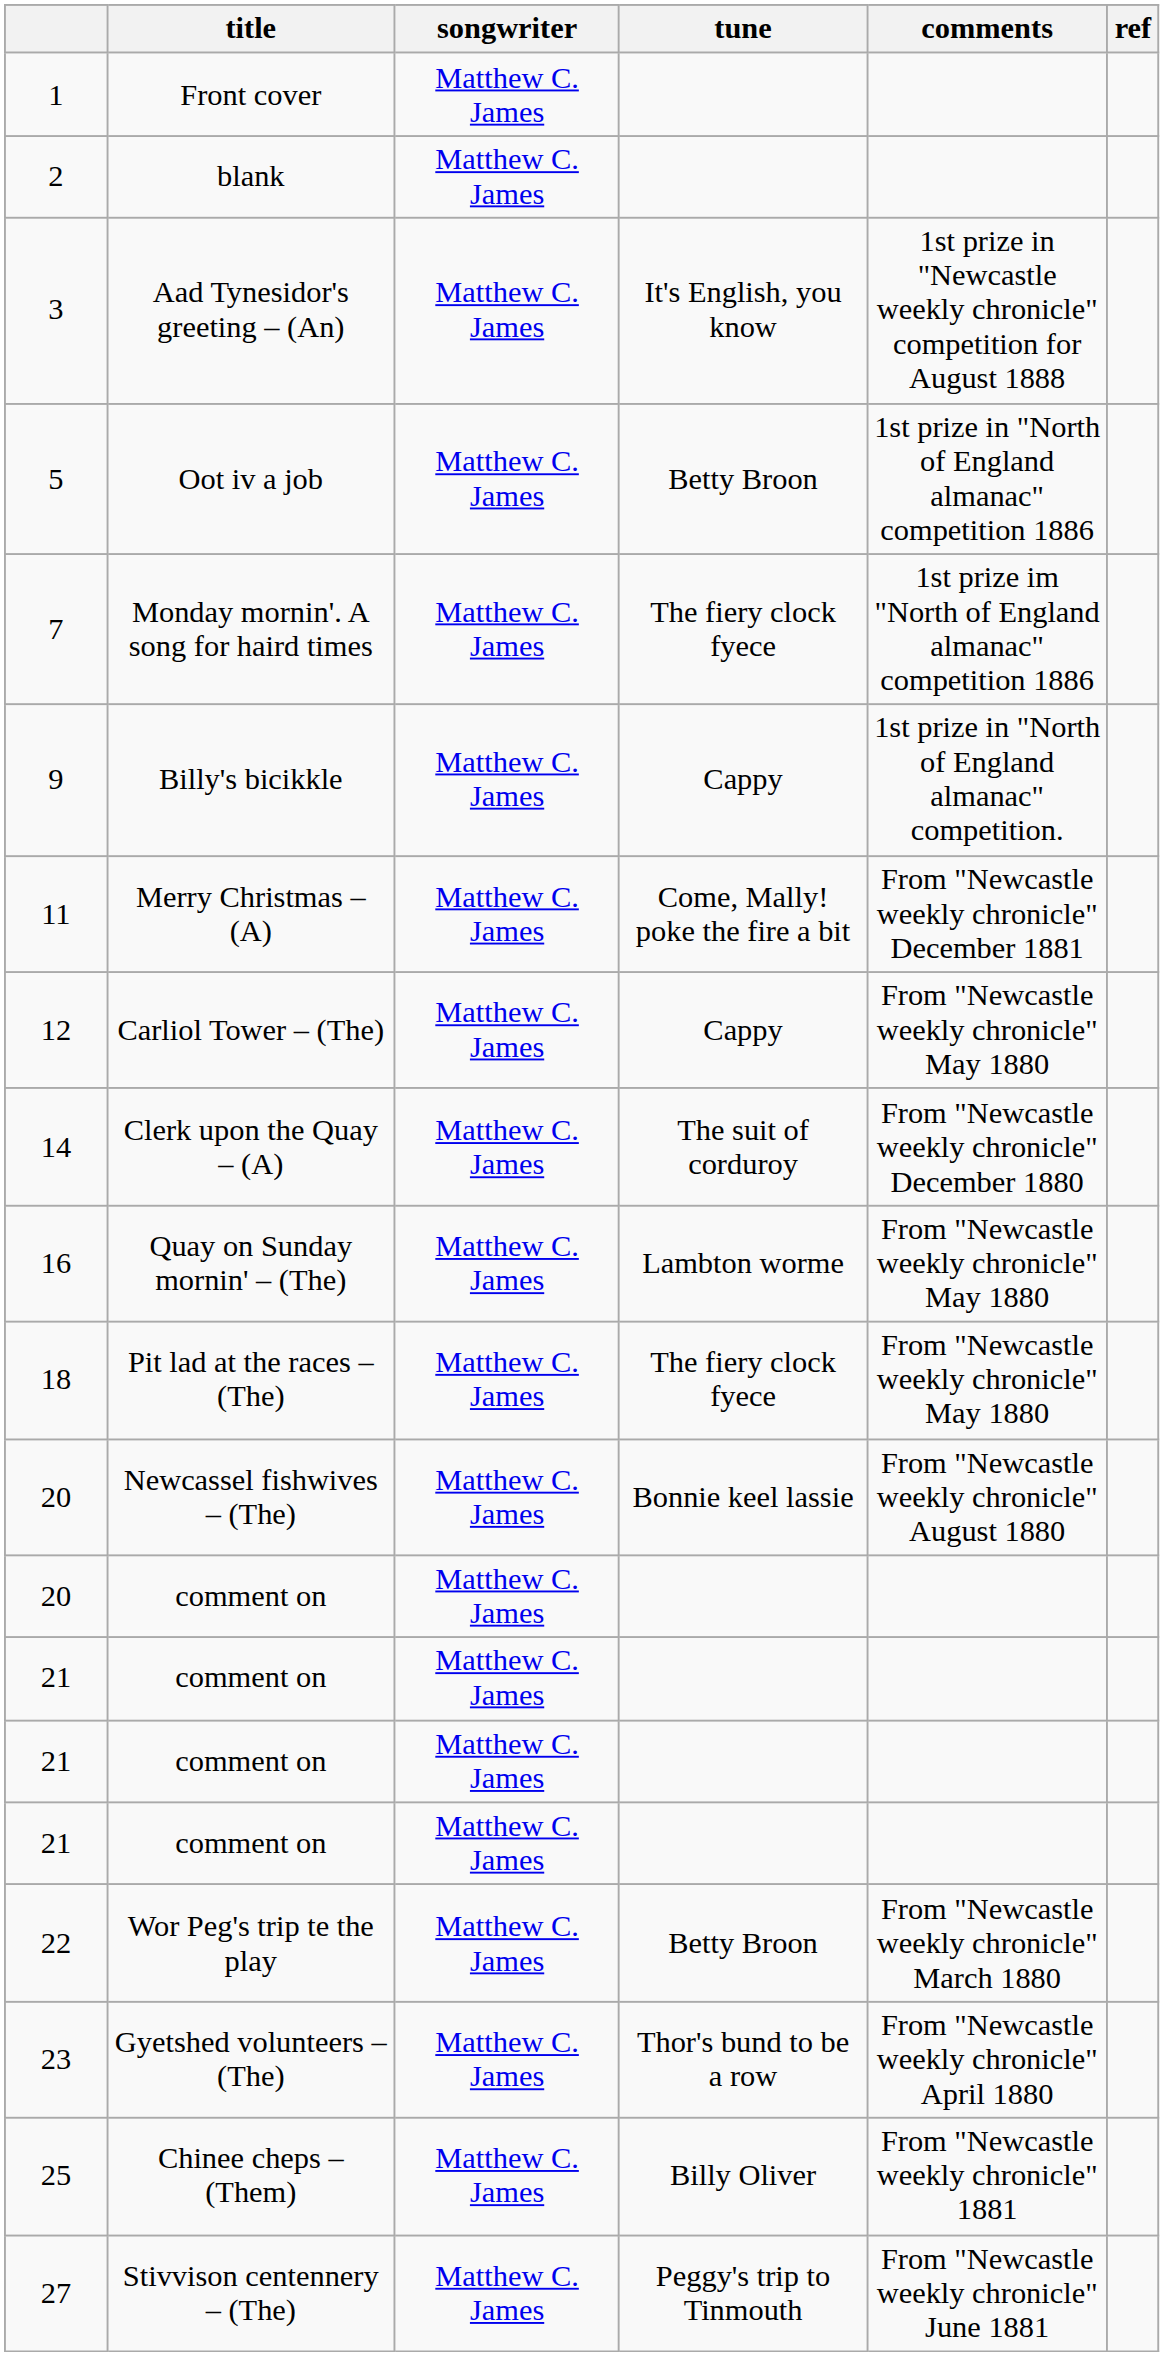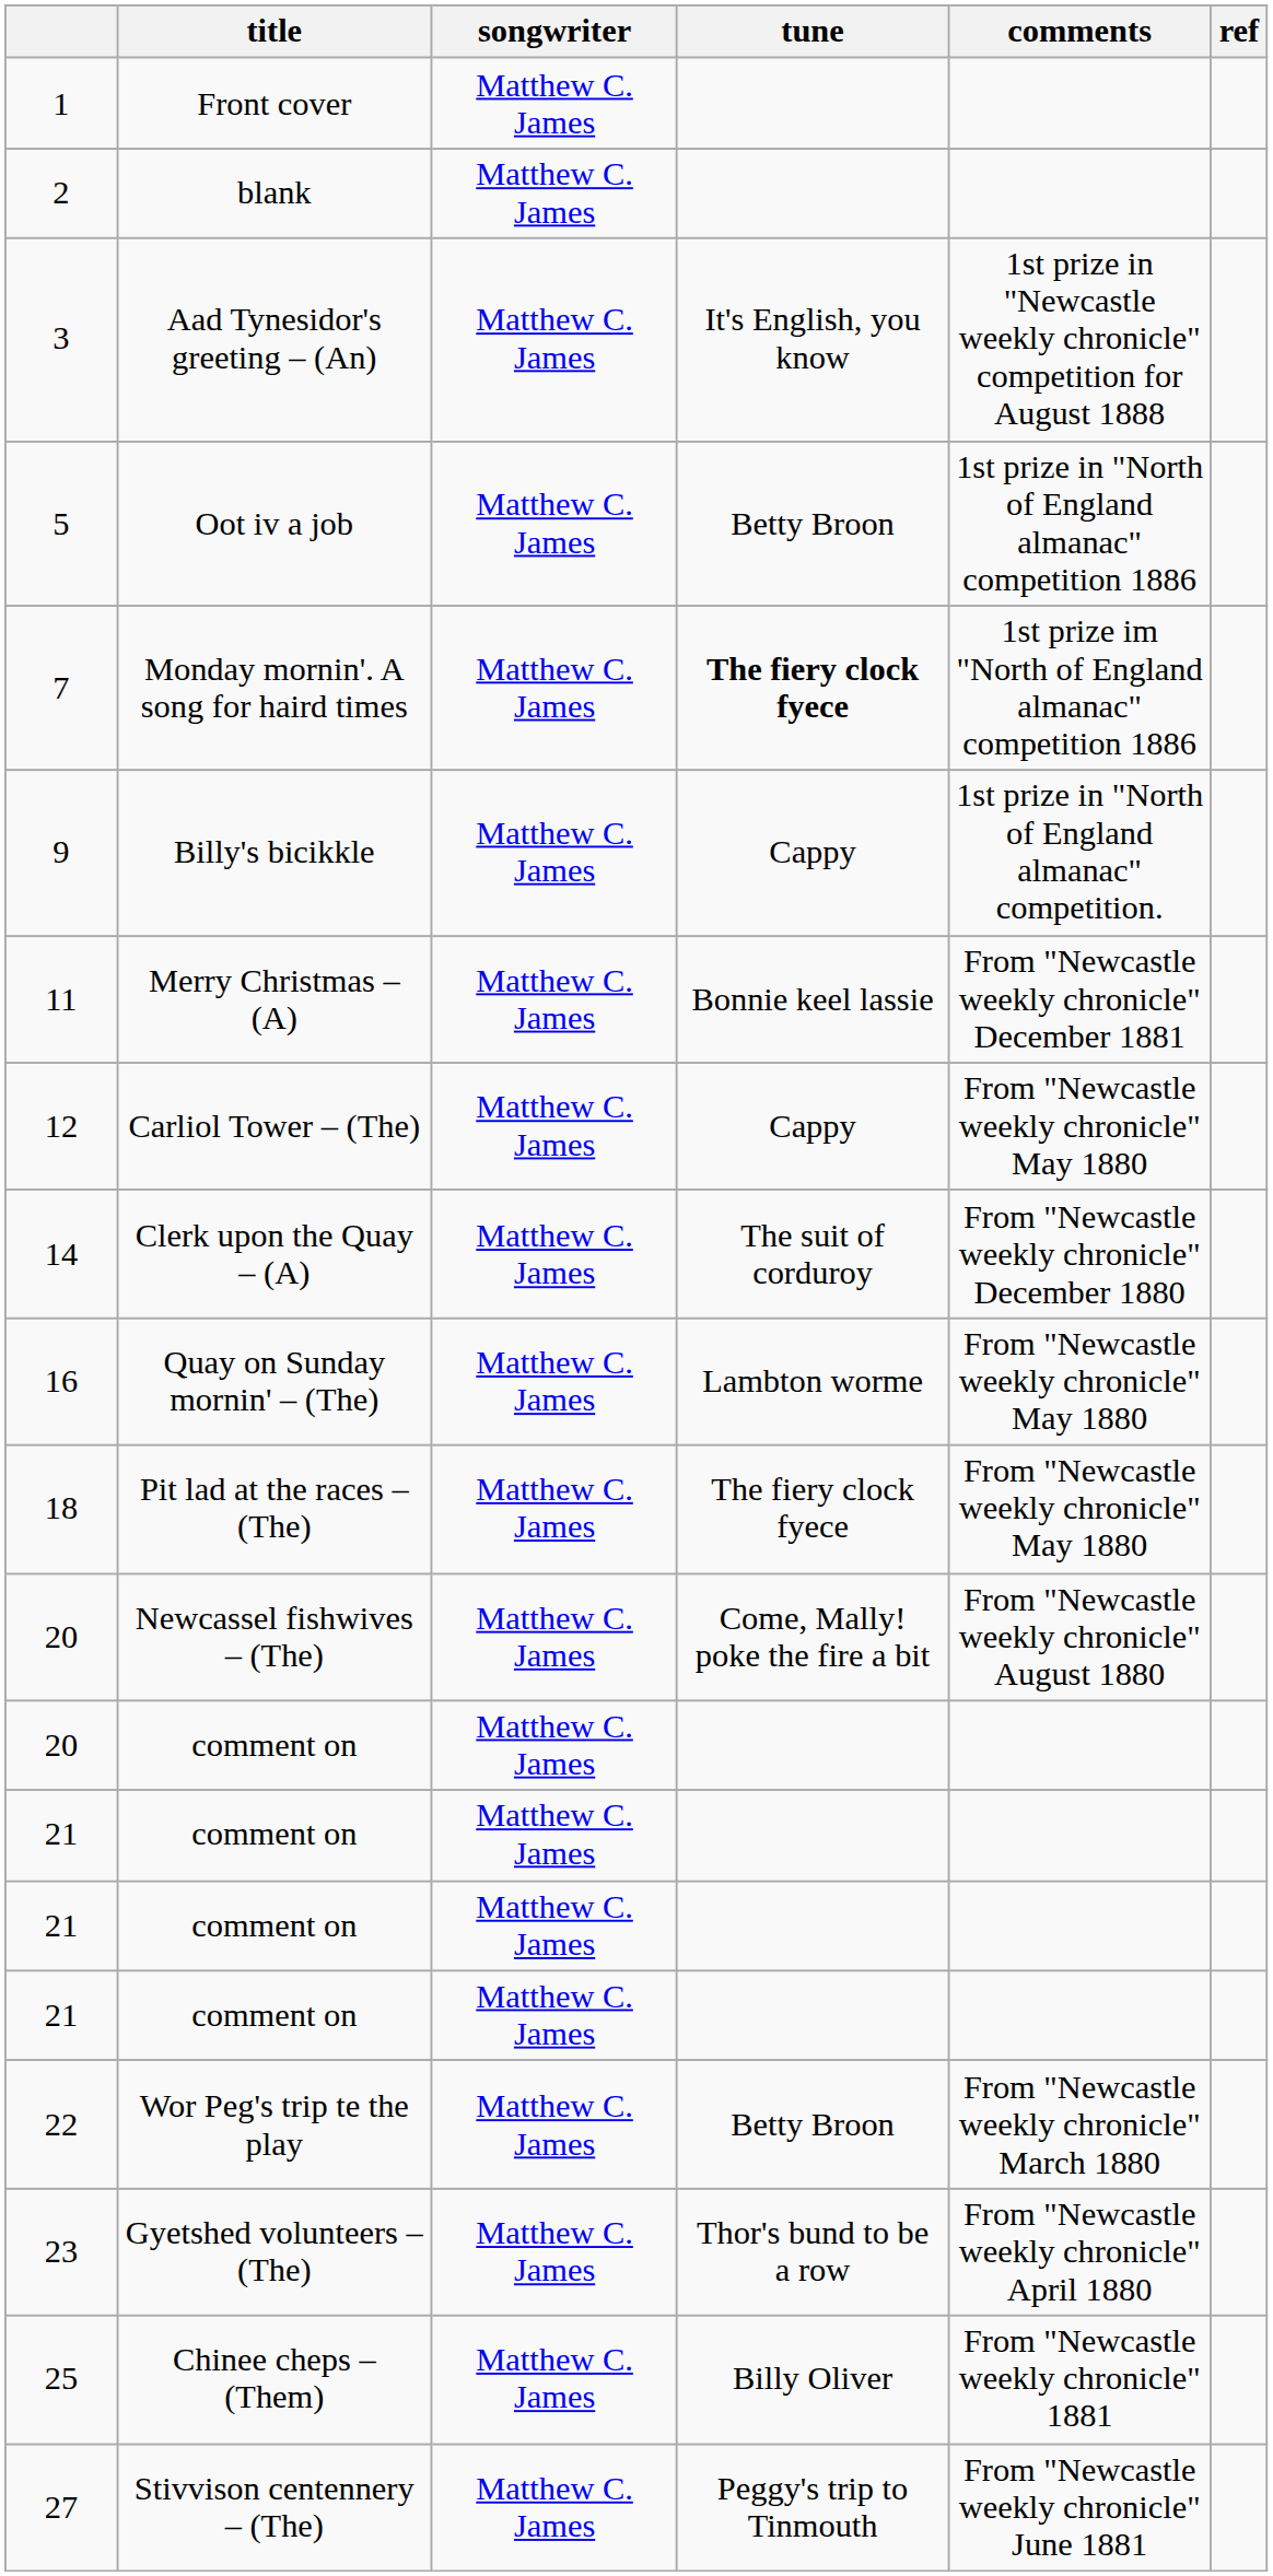 <table class="wikitable" style="text-align:center;">
 <tr>
 <th width=70 abbr="page"></th>
 <th width=200 abbr="title of song">title</th>
 <th width=140 abbr="author">songwriter</th>
 <th width=170 abbr="tune/air">tune</th>
 <th width=150abbr="comments">comments</th>
 <th width=15 abbr="reference">ref</th>
 </tr>
 <tr>
 <td>1</td>
 <td>Front cover</td>
 <td><a href='#'>Matthew C. James</a></td>
 <td></td>
 <td></td>
 <td></td>
 </tr>
 <tr>
 <td>2</td>
 <td>blank</td>
 <td><a href='#'>Matthew C. James</a></td>
 <td></td>
 <td></td>
 <td></td>
 </tr>
 <tr>
 <td>3</td>
 <td>Aad Tynesidor's greeting – (An)</td>
 <td><a href='#'>Matthew C. James</a></td>
 <td>It's English, you know</td>
 <td>1st prize in "Newcastle weekly chronicle" competition for August 1888</td>
 <td></td>
 </tr>
 <tr>
 <td>5</td>
 <td>Oot iv a job</td>
 <td><a href='#'>Matthew C. James</a></td>
 <td>Betty Broon</td>
 <td>1st prize in "North of England almanac" competition 1886</td>
 <td></td>
 </tr>
 <tr>
 <td>7</td>
 <td>Monday mornin'. A song for haird times</td>
 <td><a href='#'>Matthew C. James</a></td>
-<td>The fiery clock fyece</td>
+<td><strong>The fiery clock fyece</strong></td>
 <td>1st prize im "North of England almanac" competition 1886</td>
 <td></td>
 </tr>
 <tr>
 <td>9</td>
 <td>Billy's bicikkle</td>
 <td><a href='#'>Matthew C. James</a></td>
 <td>Cappy</td>
 <td>1st prize in "North of England almanac" competition.</td>
 <td></td>
 </tr>
 <tr>
 <td>11</td>
 <td>Merry Christmas – (A)</td>
 <td><a href='#'>Matthew C. James</a></td>
-<td>Come, Mally! poke the fire a bit</td>
+<td>Bonnie keel lassie</td>
 <td>From "Newcastle weekly chronicle" December 1881</td>
 <td></td>
 </tr>
 <tr>
 <td>12</td>
 <td>Carliol Tower – (The)</td>
 <td><a href='#'>Matthew C. James</a></td>
 <td>Cappy</td>
 <td>From "Newcastle weekly chronicle" May 1880</td>
 <td></td>
 </tr>
 <tr>
 <td>14</td>
 <td>Clerk upon the Quay – (A)</td>
 <td><a href='#'>Matthew C. James</a></td>
 <td>The suit of corduroy</td>
 <td>From "Newcastle weekly chronicle" December 1880</td>
 <td></td>
 </tr>
 <tr>
 <td>16</td>
 <td>Quay on Sunday mornin' – (The)</td>
 <td><a href='#'>Matthew C. James</a></td>
 <td>Lambton worme</td>
 <td>From "Newcastle weekly chronicle" May 1880</td>
 <td></td>
 </tr>
 <tr>
 <td>18</td>
 <td>Pit lad at the races – (The)</td>
 <td><a href='#'>Matthew C. James</a></td>
 <td>The fiery clock fyece</td>
 <td>From "Newcastle weekly chronicle" May 1880</td>
 <td></td>
 </tr>
 <tr>
 <td>20</td>
 <td>Newcassel fishwives – (The)</td>
 <td><a href='#'>Matthew C. James</a></td>
-<td>Bonnie keel lassie</td>
+<td>Come, Mally! poke the fire a bit</td>
 <td>From "Newcastle weekly chronicle" August 1880</td>
 <td></td>
 </tr>
 <tr>
 <td>20</td>
 <td>comment on</td>
 <td><a href='#'>Matthew C. James</a></td>
 <td></td>
 <td></td>
 <td></td>
 </tr>
 <tr>
 <td>21</td>
 <td>comment on</td>
 <td><a href='#'>Matthew C. James</a></td>
 <td></td>
 <td></td>
 <td></td>
 </tr>
 <tr>
 <td>21</td>
 <td>comment on</td>
 <td><a href='#'>Matthew C. James</a></td>
 <td></td>
 <td></td>
 <td></td>
 </tr>
 <tr>
 <td>21</td>
 <td>comment on</td>
 <td><a href='#'>Matthew C. James</a></td>
 <td></td>
 <td></td>
 <td></td>
 </tr>
 <tr>
 <td>22</td>
 <td>Wor Peg's trip te the play</td>
 <td><a href='#'>Matthew C. James</a></td>
 <td>Betty Broon</td>
 <td>From "Newcastle weekly chronicle" March 1880</td>
 <td></td>
 </tr>
 <tr>
 <td>23</td>
 <td>Gyetshed volunteers – (The)</td>
 <td><a href='#'>Matthew C. James</a></td>
 <td>Thor's bund to be a row</td>
 <td>From "Newcastle weekly chronicle" April 1880</td>
 <td></td>
 </tr>
 <tr>
 <td>25</td>
 <td>Chinee cheps – (Them)</td>
 <td><a href='#'>Matthew C. James</a></td>
 <td>Billy Oliver</td>
 <td>From "Newcastle weekly chronicle" 1881</td>
 <td></td>
 </tr>
 <tr>
 <td>27</td>
 <td>Stivvison centennery – (The)</td>
 <td><a href='#'>Matthew C. James</a></td>
 <td>Peggy's trip to Tinmouth</td>
 <td>From "Newcastle weekly chronicle" June 1881</td>
 <td></td>
 </tr>
 </table>
